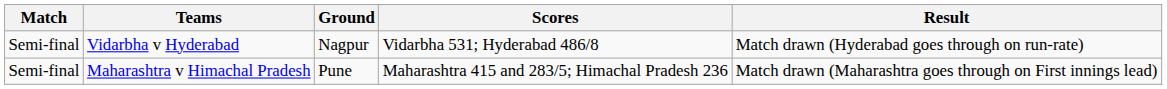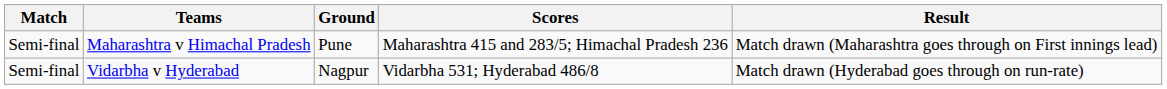 <table class="wikitable">
 <tr>
 <th>Match</th>
 <th>Teams</th>
 <th>Ground</th>
 <th>Scores</th>
 <th>Result</th>
 </tr>
 <tr>
 <td>Semi-final</td>
+<td><a href='#'>Maharashtra</a> v <a href='#'>Himachal Pradesh</a></td>
+<td>Pune</td>
+<td>Maharashtra 415 and 283/5; Himachal Pradesh 236</td>
+<td>Match drawn (Maharashtra goes through on First innings lead)</td>
+</tr>
+<tr>
+<td>Semi-final</td>
 <td><a href='#'>Vidarbha</a> v <a href='#'>Hyderabad</a></td>
 <td>Nagpur</td>
 <td>Vidarbha 531; Hyderabad 486/8</td>
 <td>Match drawn (Hyderabad goes through on run-rate)</td>
 </tr>
-<tr>
-<td>Semi-final</td>
-<td><a href='#'>Maharashtra</a> v <a href='#'>Himachal Pradesh</a></td>
-<td>Pune</td>
-<td>Maharashtra 415 and 283/5; Himachal Pradesh 236</td>
-<td>Match drawn (Maharashtra goes through on First innings lead)</td>
-</tr>
 </table>
